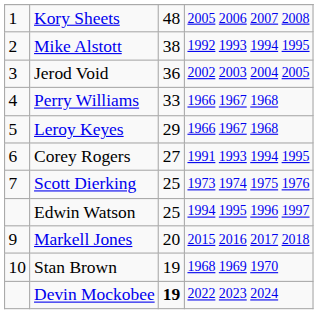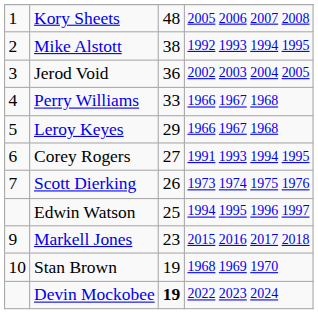 <table class="wikitable">
 <tr>
 </tr>
 <tr>
 <td>1</td>
 <td><a href='#'>Kory Sheets</a></td>
 <td>48</td>
 <td style="font-size:80%;"><a href='#'>2005</a> <a href='#'>2006</a> <a href='#'>2007</a> <a href='#'>2008</a></td>
 </tr>
 <tr>
 <td>2</td>
 <td><a href='#'>Mike Alstott</a></td>
 <td>38</td>
 <td style="font-size:80%;"><a href='#'>1992</a> <a href='#'>1993</a> <a href='#'>1994</a> <a href='#'>1995</a></td>
 </tr>
 <tr>
 <td>3</td>
 <td>Jerod Void</td>
 <td>36</td>
 <td style="font-size:80%;"><a href='#'>2002</a> <a href='#'>2003</a> <a href='#'>2004</a> <a href='#'>2005</a></td>
 </tr>
 <tr>
 <td>4</td>
 <td><a href='#'>Perry Williams</a></td>
 <td>33</td>
 <td style="font-size:80%;"><a href='#'>1966</a> <a href='#'>1967</a> <a href='#'>1968</a></td>
 </tr>
 <tr>
 <td>5</td>
 <td><a href='#'>Leroy Keyes</a></td>
 <td>29</td>
 <td style="font-size:80%;"><a href='#'>1966</a> <a href='#'>1967</a> <a href='#'>1968</a></td>
 </tr>
 <tr>
 <td>6</td>
 <td>Corey Rogers</td>
 <td>27</td>
 <td style="font-size:80%;"><a href='#'>1991</a> <a href='#'>1993</a> <a href='#'>1994</a> <a href='#'>1995</a></td>
 </tr>
 <tr>
 <td>7</td>
 <td><a href='#'>Scott Dierking</a></td>
-<td>25</td>
+<td>26</td>
 <td style="font-size:80%;"><a href='#'>1973</a> <a href='#'>1974</a> <a href='#'>1975</a> <a href='#'>1976</a></td>
 </tr>
 <tr>
 <td></td>
 <td>Edwin Watson</td>
 <td>25</td>
 <td style="font-size:80%;"><a href='#'>1994</a> <a href='#'>1995</a> <a href='#'>1996</a> <a href='#'>1997</a></td>
 </tr>
 <tr>
 <td>9</td>
 <td><a href='#'>Markell Jones</a></td>
-<td>20</td>
+<td>23</td>
 <td style="font-size:80%;"><a href='#'>2015</a> <a href='#'>2016</a> <a href='#'>2017</a> <a href='#'>2018</a></td>
 </tr>
 <tr>
 <td>10</td>
 <td>Stan Brown</td>
 <td>19</td>
 <td style="font-size:80%;"><a href='#'>1968</a> <a href='#'>1969</a> <a href='#'>1970</a></td>
 </tr>
 <tr>
 <td></td>
 <td><a href='#'>Devin Mockobee</a></td>
 <td><strong>19</strong></td>
 <td style="font-size:80%;"><a href='#'>2022</a> <a href='#'>2023</a> <a href='#'>2024</a></td>
 </tr>
 </table>
